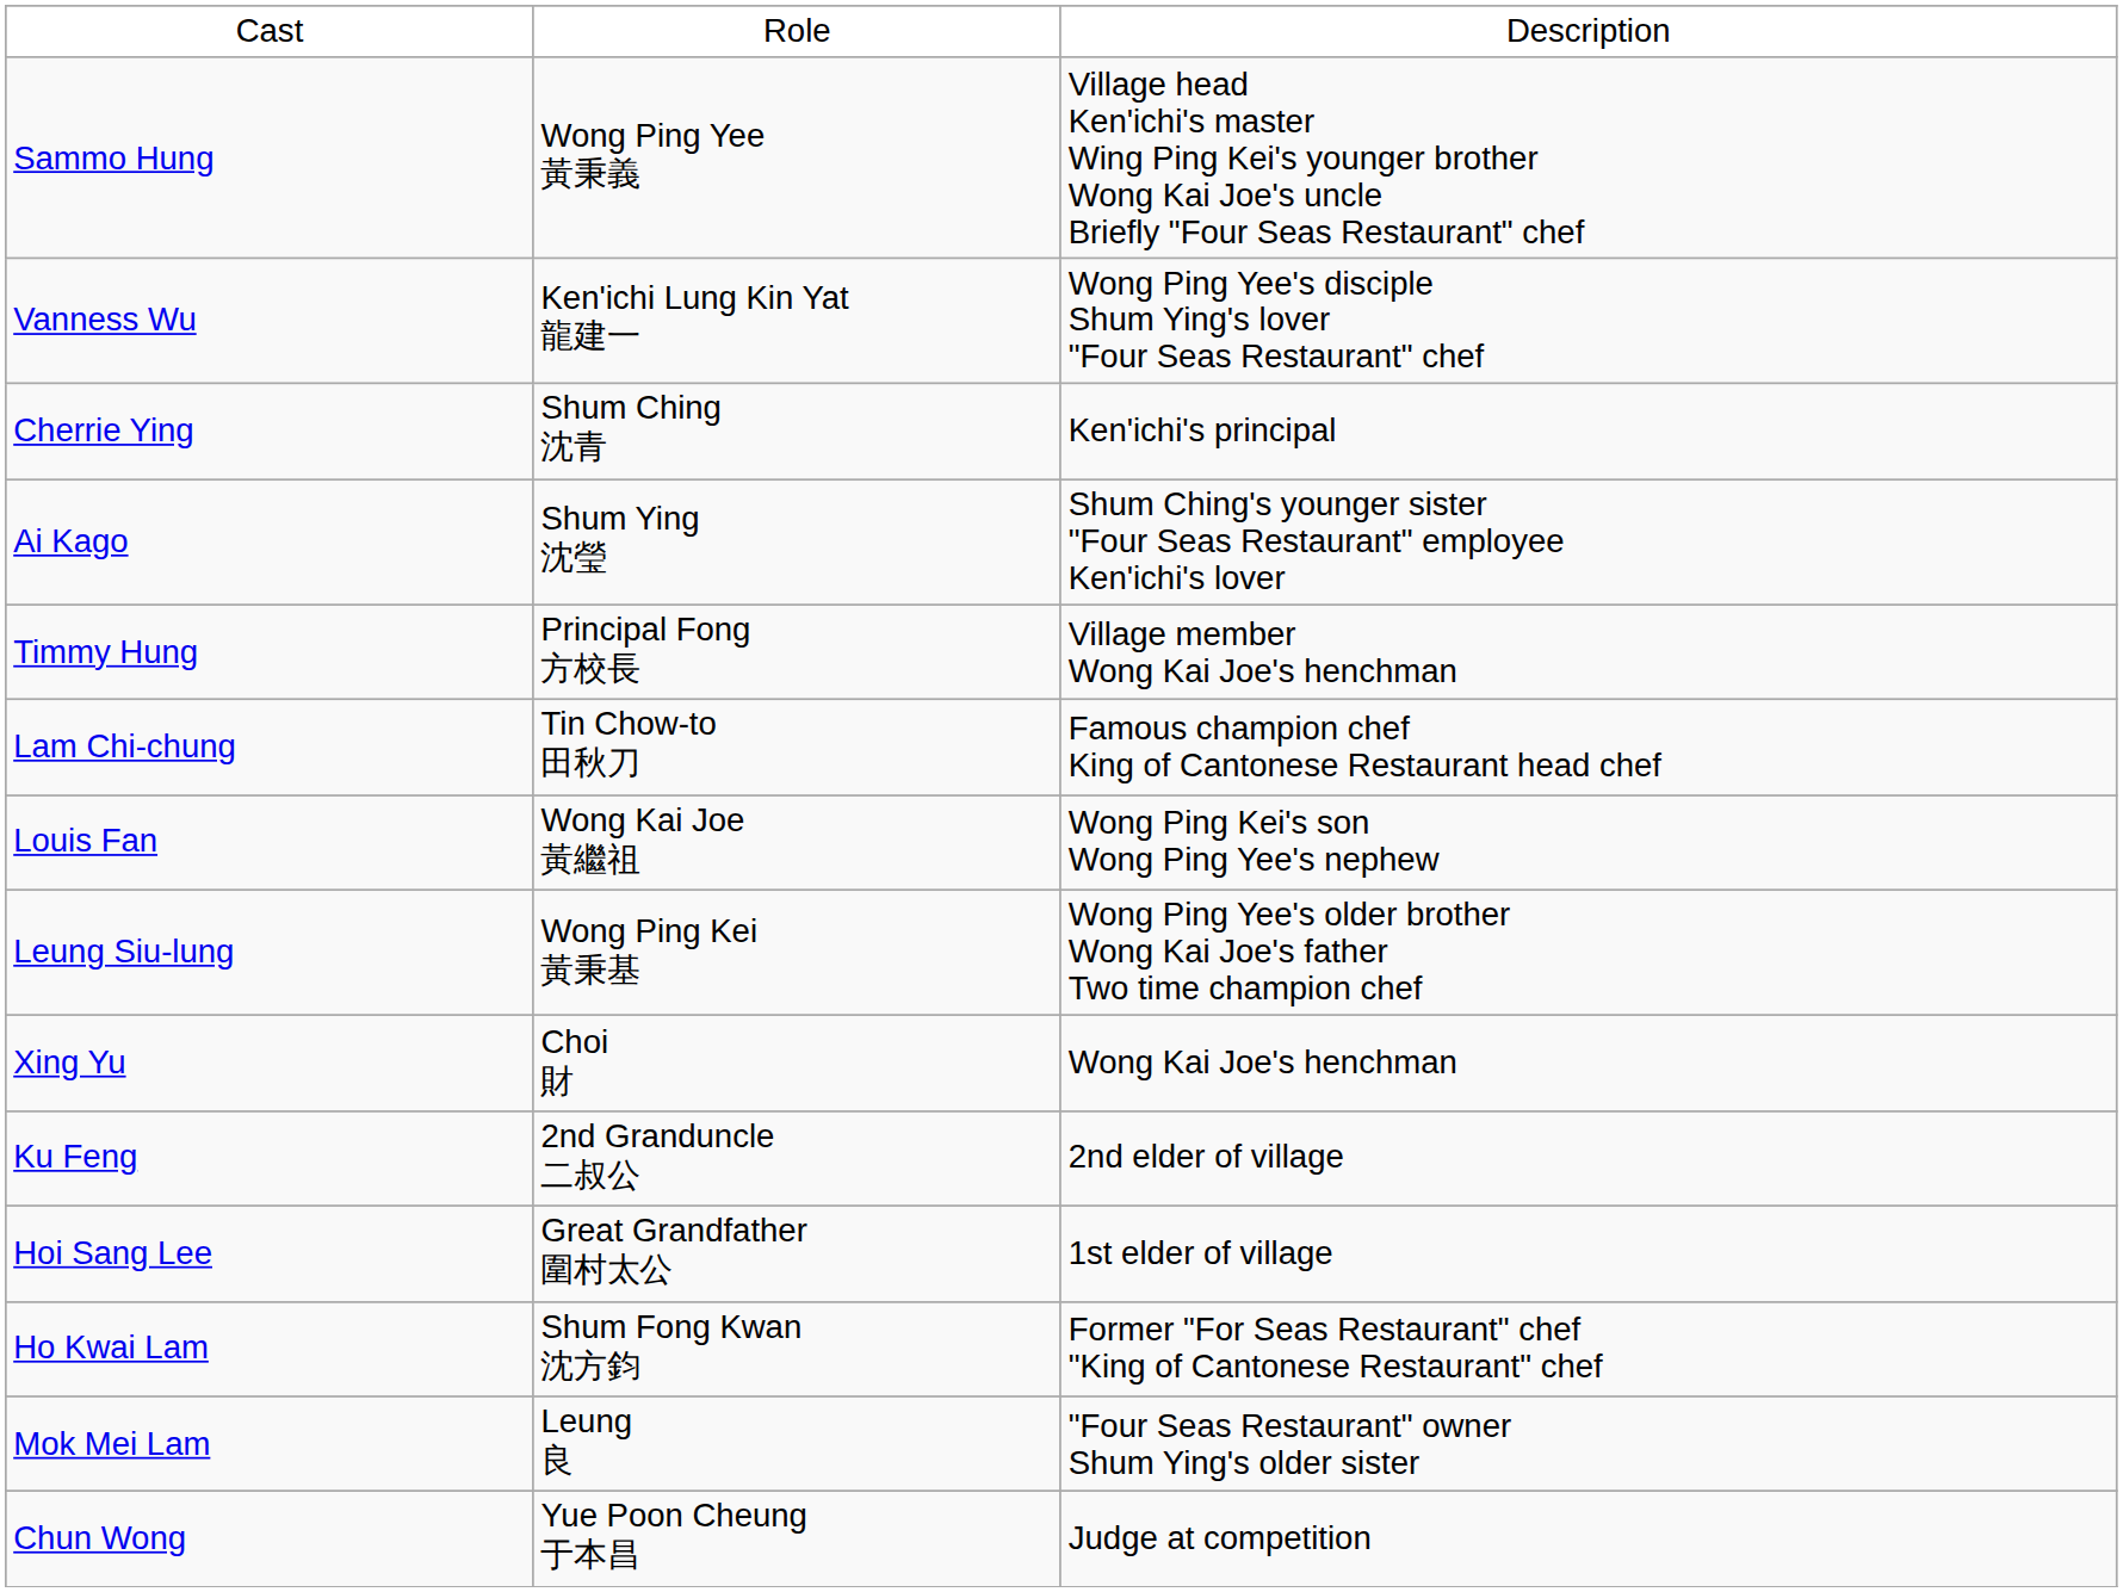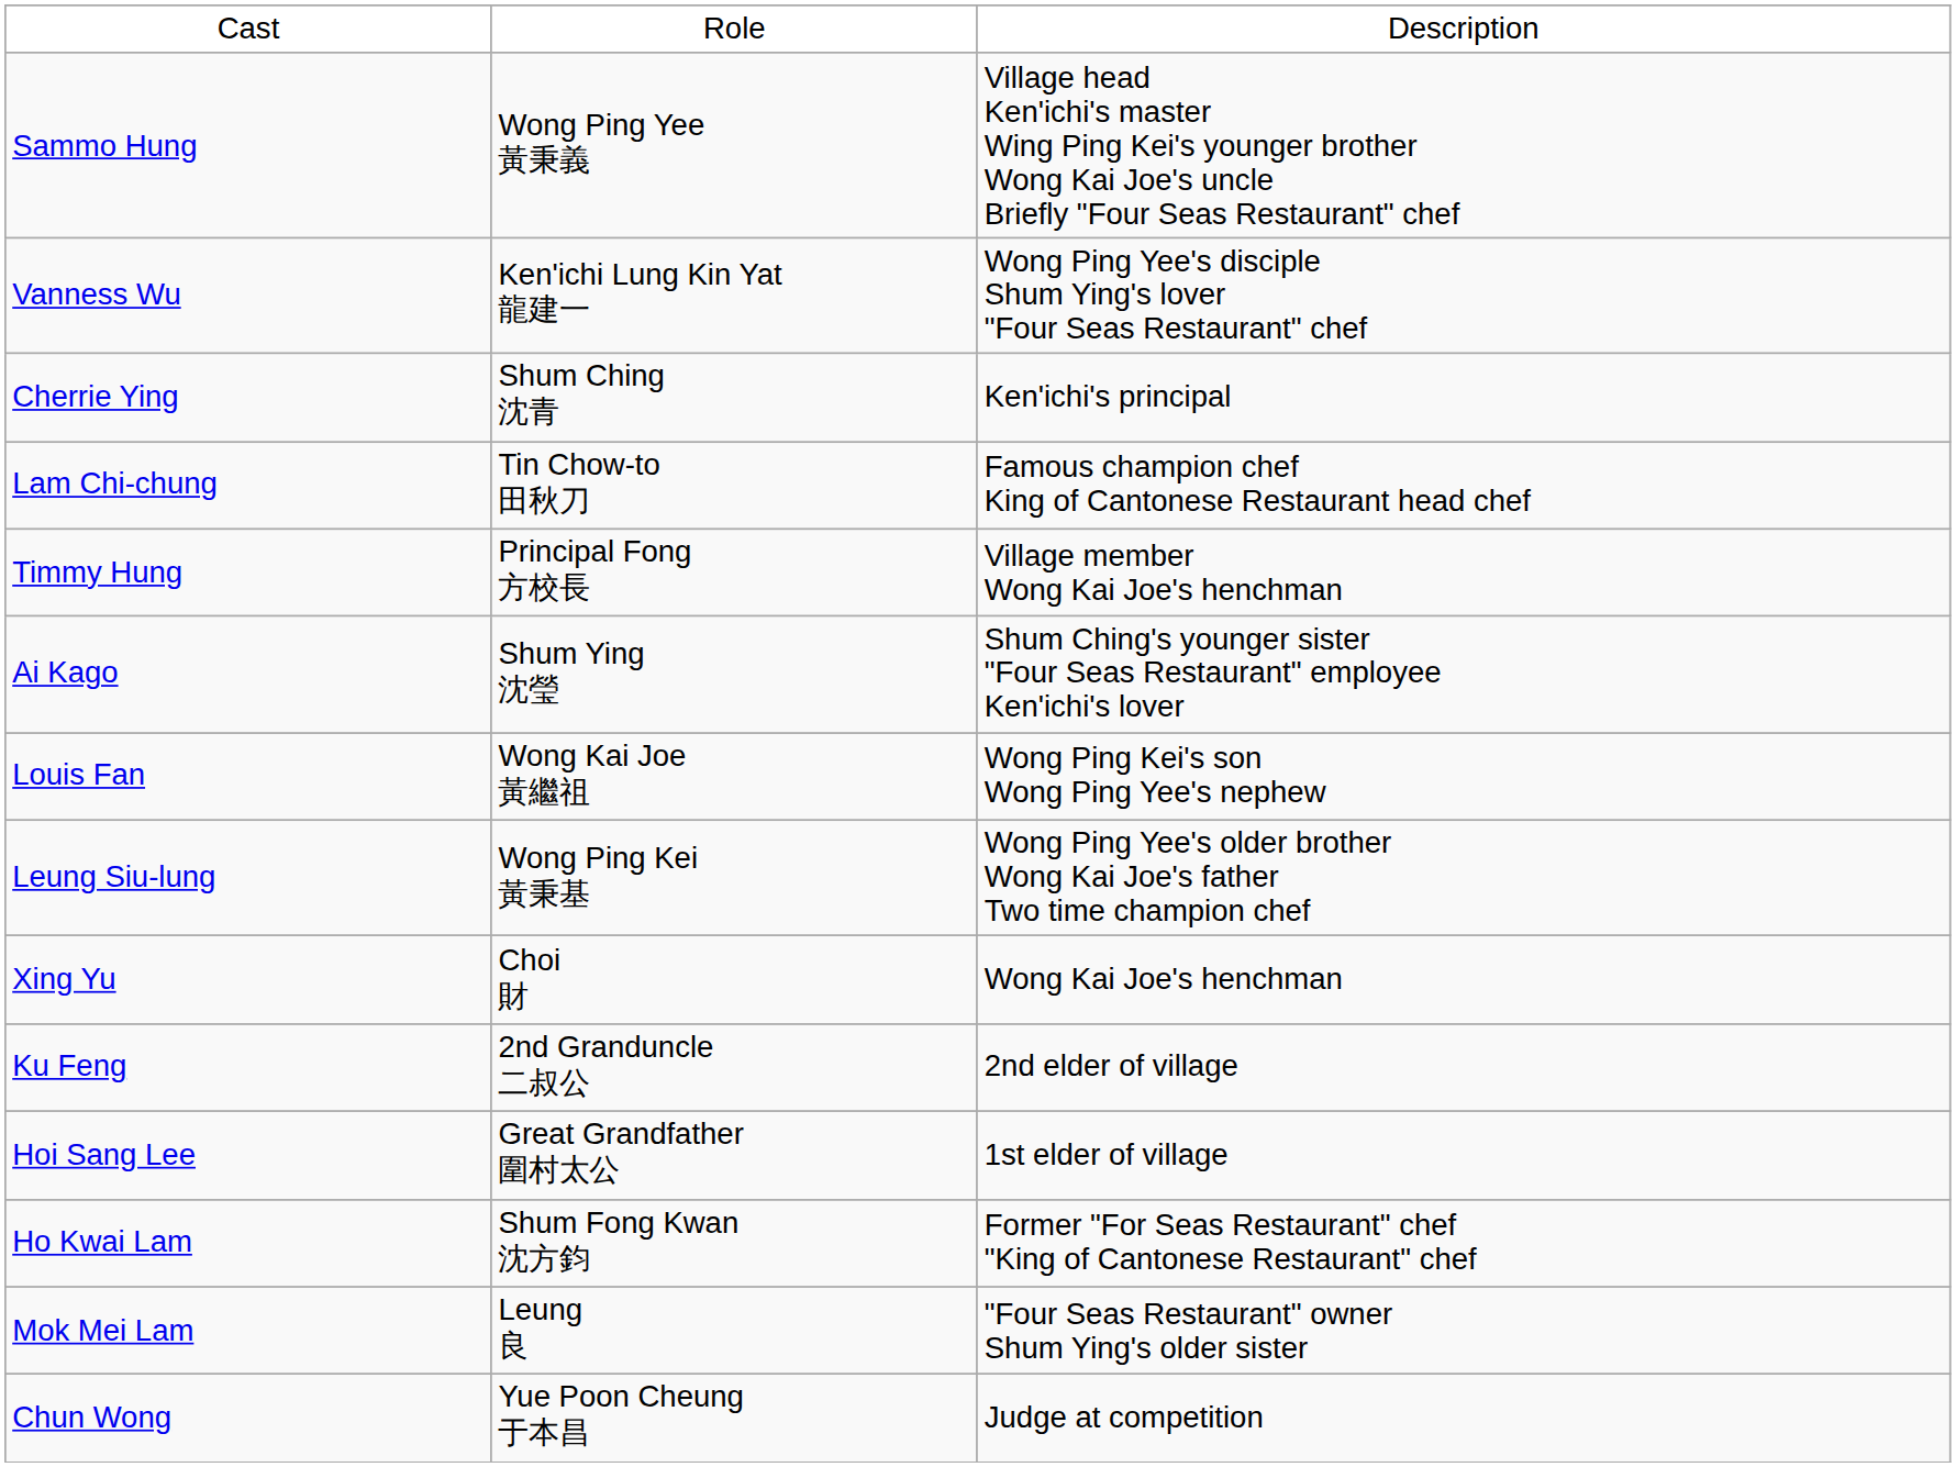 <table class="wikitable" width="65%">
 <tr style="background:white; color:black" align=center>
 <td style="width:25%">Cast</td>
 <td style="width:25%">Role</td>
 <td>Description</td>
 </tr>
 <tr>
 <td><a href='#'>Sammo Hung</a></td>
 <td>Wong Ping Yee<br>黃秉義</td>
 <td>Village head<br>Ken'ichi's master<br>Wing Ping Kei's younger brother<br>Wong Kai Joe's uncle<br>Briefly "Four Seas Restaurant" chef</td>
 </tr>
 <tr>
 <td><a href='#'>Vanness Wu</a></td>
 <td>Ken'ichi Lung Kin Yat<br>龍建一</td>
 <td>Wong Ping Yee's disciple<br>Shum Ying's lover<br>"Four Seas Restaurant" chef</td>
 </tr>
 <tr>
 <td><a href='#'>Cherrie Ying</a></td>
 <td>Shum Ching<br>沈青</td>
 <td>Ken'ichi's principal</td>
 </tr>
 <tr>
-<td><a href='#'>Ai Kago</a></td>
-<td>Shum Ying<br>沈瑩</td>
-<td>Shum Ching's younger sister<br>"Four Seas Restaurant" employee<br>Ken'ichi's lover</td>
+<td><a href='#'>Lam Chi-chung</a></td>
+<td>Tin Chow-to<br>田秋刀</td>
+<td>Famous champion chef<br>King of Cantonese Restaurant head chef</td>
 </tr>
 <tr>
 <td><a href='#'>Timmy Hung</a></td>
 <td>Principal Fong<br>方校長</td>
 <td>Village member<br>Wong Kai Joe's henchman</td>
 </tr>
 <tr>
-<td><a href='#'>Lam Chi-chung</a></td>
-<td>Tin Chow-to<br>田秋刀</td>
-<td>Famous champion chef<br>King of Cantonese Restaurant head chef</td>
+<td><a href='#'>Ai Kago</a></td>
+<td>Shum Ying<br>沈瑩</td>
+<td>Shum Ching's younger sister<br>"Four Seas Restaurant" employee<br>Ken'ichi's lover</td>
 </tr>
 <tr>
 <td><a href='#'>Louis Fan</a></td>
 <td>Wong Kai Joe<br>黃繼祖</td>
 <td>Wong Ping Kei's son<br>Wong Ping Yee's nephew</td>
 </tr>
 <tr>
 <td><a href='#'>Leung Siu-lung</a></td>
 <td>Wong Ping Kei<br>黃秉基</td>
 <td>Wong Ping Yee's older brother<br>Wong Kai Joe's father<br>Two time champion chef</td>
 </tr>
 <tr>
 <td><a href='#'>Xing Yu</a></td>
 <td>Choi<br>財</td>
 <td>Wong Kai Joe's henchman</td>
 </tr>
 <tr>
 <td><a href='#'>Ku Feng</a></td>
 <td>2nd Granduncle<br>二叔公</td>
 <td>2nd elder of village</td>
 </tr>
 <tr>
 <td><a href='#'>Hoi Sang Lee</a></td>
 <td>Great Grandfather<br>圍村太公</td>
 <td>1st elder of village</td>
 </tr>
 <tr>
 <td><a href='#'>Ho Kwai Lam</a></td>
 <td>Shum Fong Kwan<br>沈方鈞</td>
 <td>Former "For Seas Restaurant" chef<br>"King of Cantonese Restaurant" chef</td>
 </tr>
 <tr>
 <td><a href='#'>Mok Mei Lam</a></td>
 <td>Leung<br>良</td>
 <td>"Four Seas Restaurant" owner<br>Shum Ying's older sister</td>
 </tr>
 <tr>
 <td><a href='#'>Chun Wong</a></td>
 <td>Yue Poon Cheung<br>于本昌</td>
 <td>Judge at competition</td>
 </tr>
 <tr>
 </tr>
 </table>
